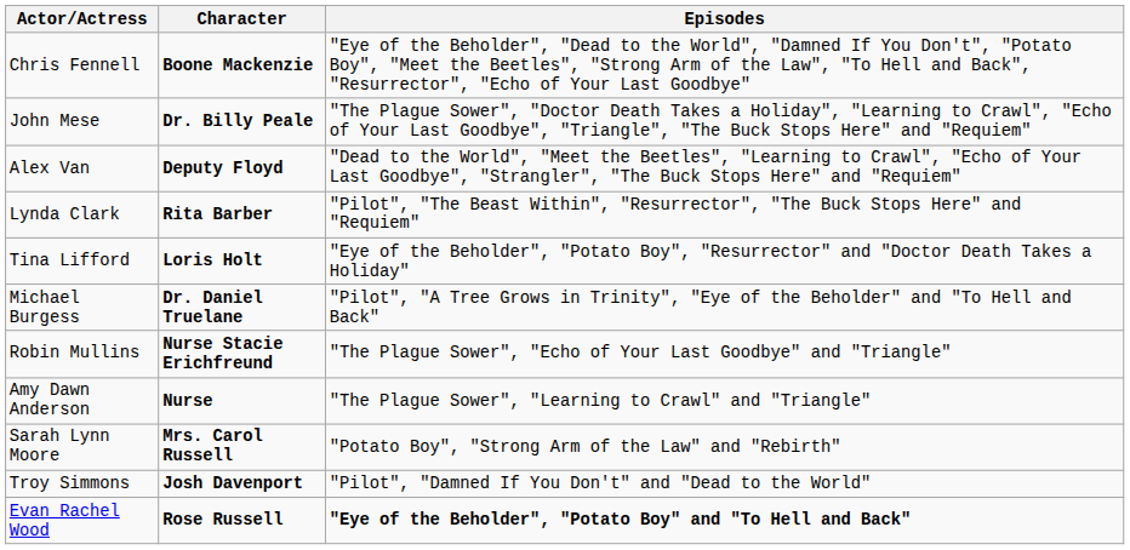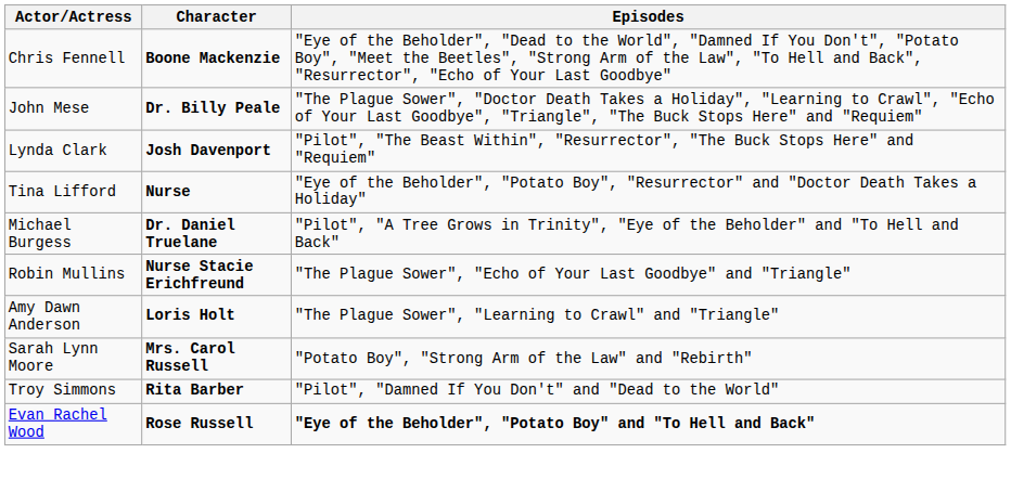 <table class="wikitable">
 <tr>
 <th>Actor/Actress</th>
 <th>Character</th>
 <th>Episodes</th>
 </tr>
 <tr>
 <td>Chris Fennell</td>
 <td><strong>Boone Mackenzie</strong></td>
 <td>"Eye of the Beholder", "Dead to the World", "Damned If You Don't", "Potato Boy", "Meet the Beetles", "Strong Arm of the Law", "To Hell and Back", "Resurrector", "Echo of Your Last Goodbye"</td>
 </tr>
 <tr>
 <td>John Mese</td>
 <td><strong>Dr. Billy Peale</strong></td>
 <td>"The Plague Sower", "Doctor Death Takes a Holiday", "Learning to Crawl", "Echo of Your Last Goodbye", "Triangle", "The Buck Stops Here" and "Requiem"</td>
 </tr>
 <tr>
-<td>Alex Van</td>
-<td><strong>Deputy Floyd</strong></td>
-<td>"Dead to the World", "Meet the Beetles", "Learning to Crawl", "Echo of Your Last Goodbye", "Strangler", "The Buck Stops Here" and "Requiem"</td>
-</tr>
-<tr>
 <td>Lynda Clark</td>
-<td><strong>Rita Barber</strong></td>
+<td><strong>Josh Davenport</strong></td>
 <td>"Pilot", "The Beast Within", "Resurrector", "The Buck Stops Here" and "Requiem"</td>
 </tr>
 <tr>
 <td>Tina Lifford</td>
-<td><strong>Loris Holt</strong></td>
+<td><strong>Nurse</strong></td>
 <td>"Eye of the Beholder", "Potato Boy", "Resurrector" and "Doctor Death Takes a Holiday"</td>
 </tr>
 <tr>
 <td>Michael Burgess</td>
 <td><strong>Dr. Daniel Truelane</strong></td>
 <td>"Pilot", "A Tree Grows in Trinity", "Eye of the Beholder" and "To Hell and Back"</td>
 </tr>
 <tr>
 <td>Robin Mullins</td>
 <td><strong>Nurse Stacie Erichfreund</strong></td>
 <td>"The Plague Sower", "Echo of Your Last Goodbye" and "Triangle"</td>
 </tr>
 <tr>
 <td>Amy Dawn Anderson</td>
-<td><strong>Nurse</strong></td>
+<td><strong>Loris Holt</strong></td>
 <td>"The Plague Sower", "Learning to Crawl" and "Triangle"</td>
 </tr>
 <tr>
 <td>Sarah Lynn Moore</td>
 <td><strong>Mrs. Carol Russell</strong></td>
 <td>"Potato Boy", "Strong Arm of the Law" and "Rebirth"</td>
 </tr>
 <tr>
 <td>Troy Simmons</td>
-<td><strong>Josh Davenport</strong></td>
+<td><strong>Rita Barber</strong></td>
 <td>"Pilot", "Damned If You Don't" and "Dead to the World"</td>
 </tr>
 <tr>
 <td><a href='#'>Evan Rachel Wood</a></td>
 <td><strong>Rose Russell</strong></td>
 <td><strong>"Eye of the Beholder", "Potato Boy" and "To Hell and Back"</strong></td>
 </tr>
 </table>
